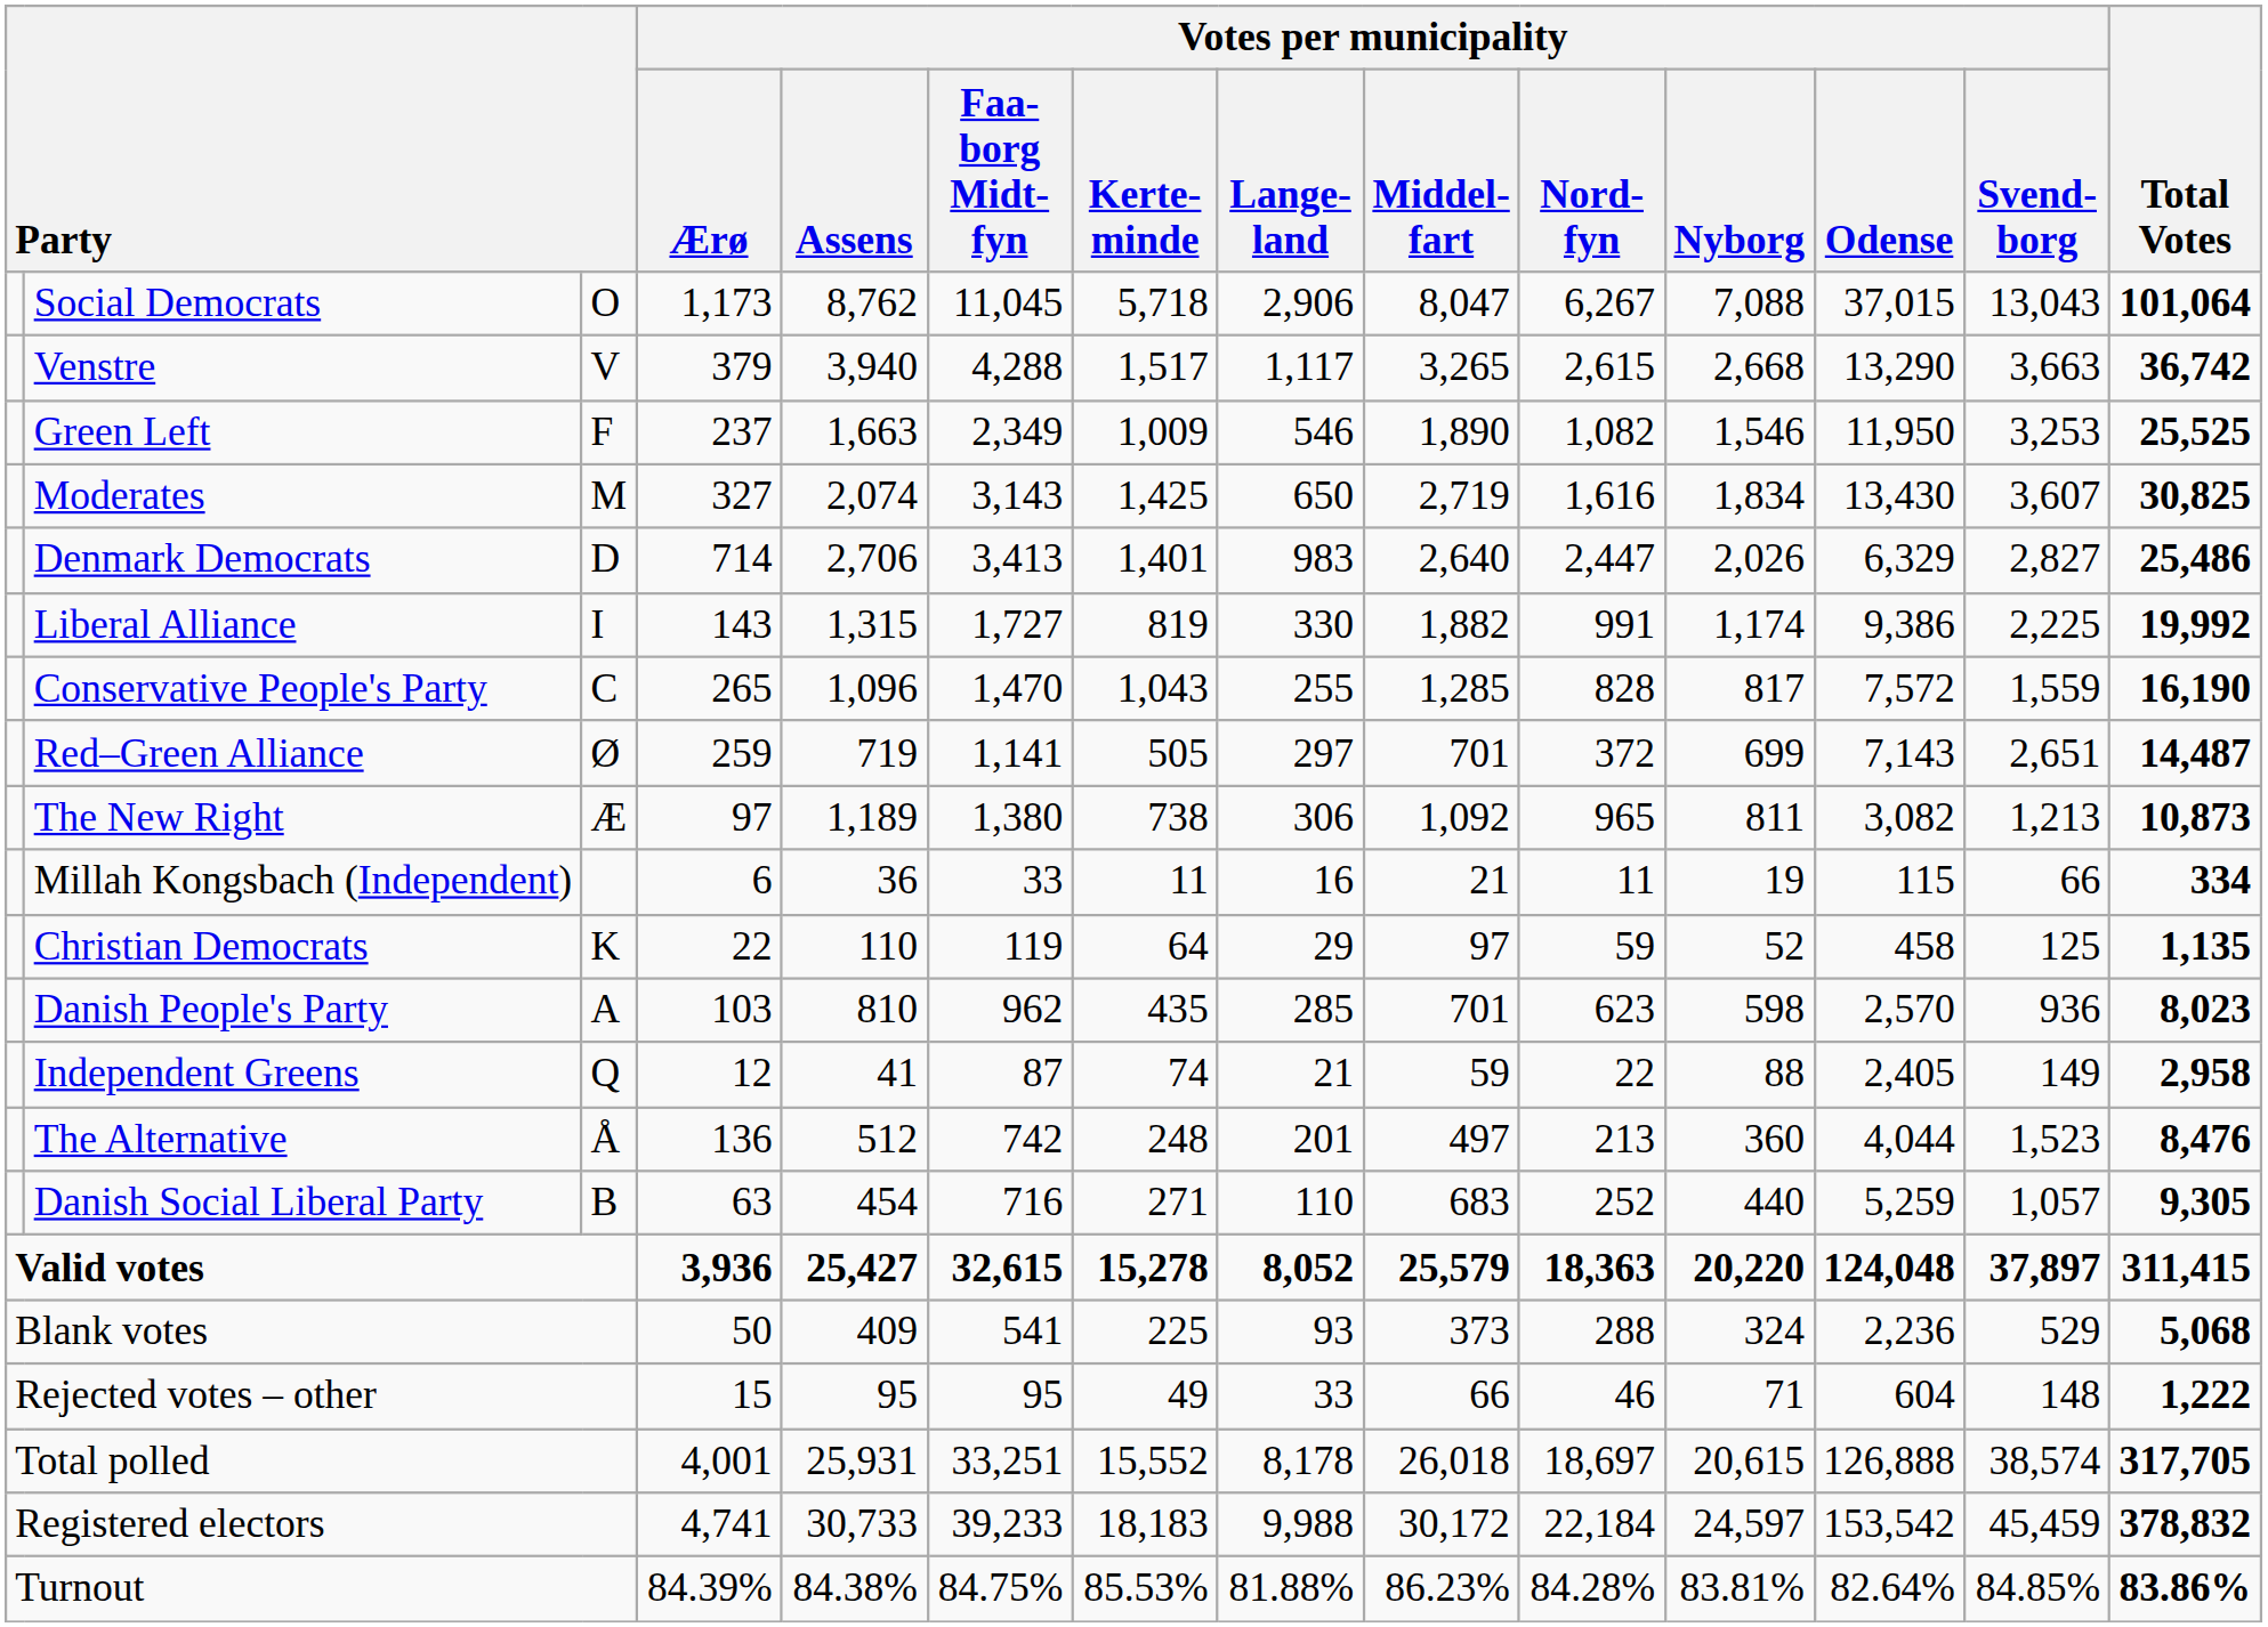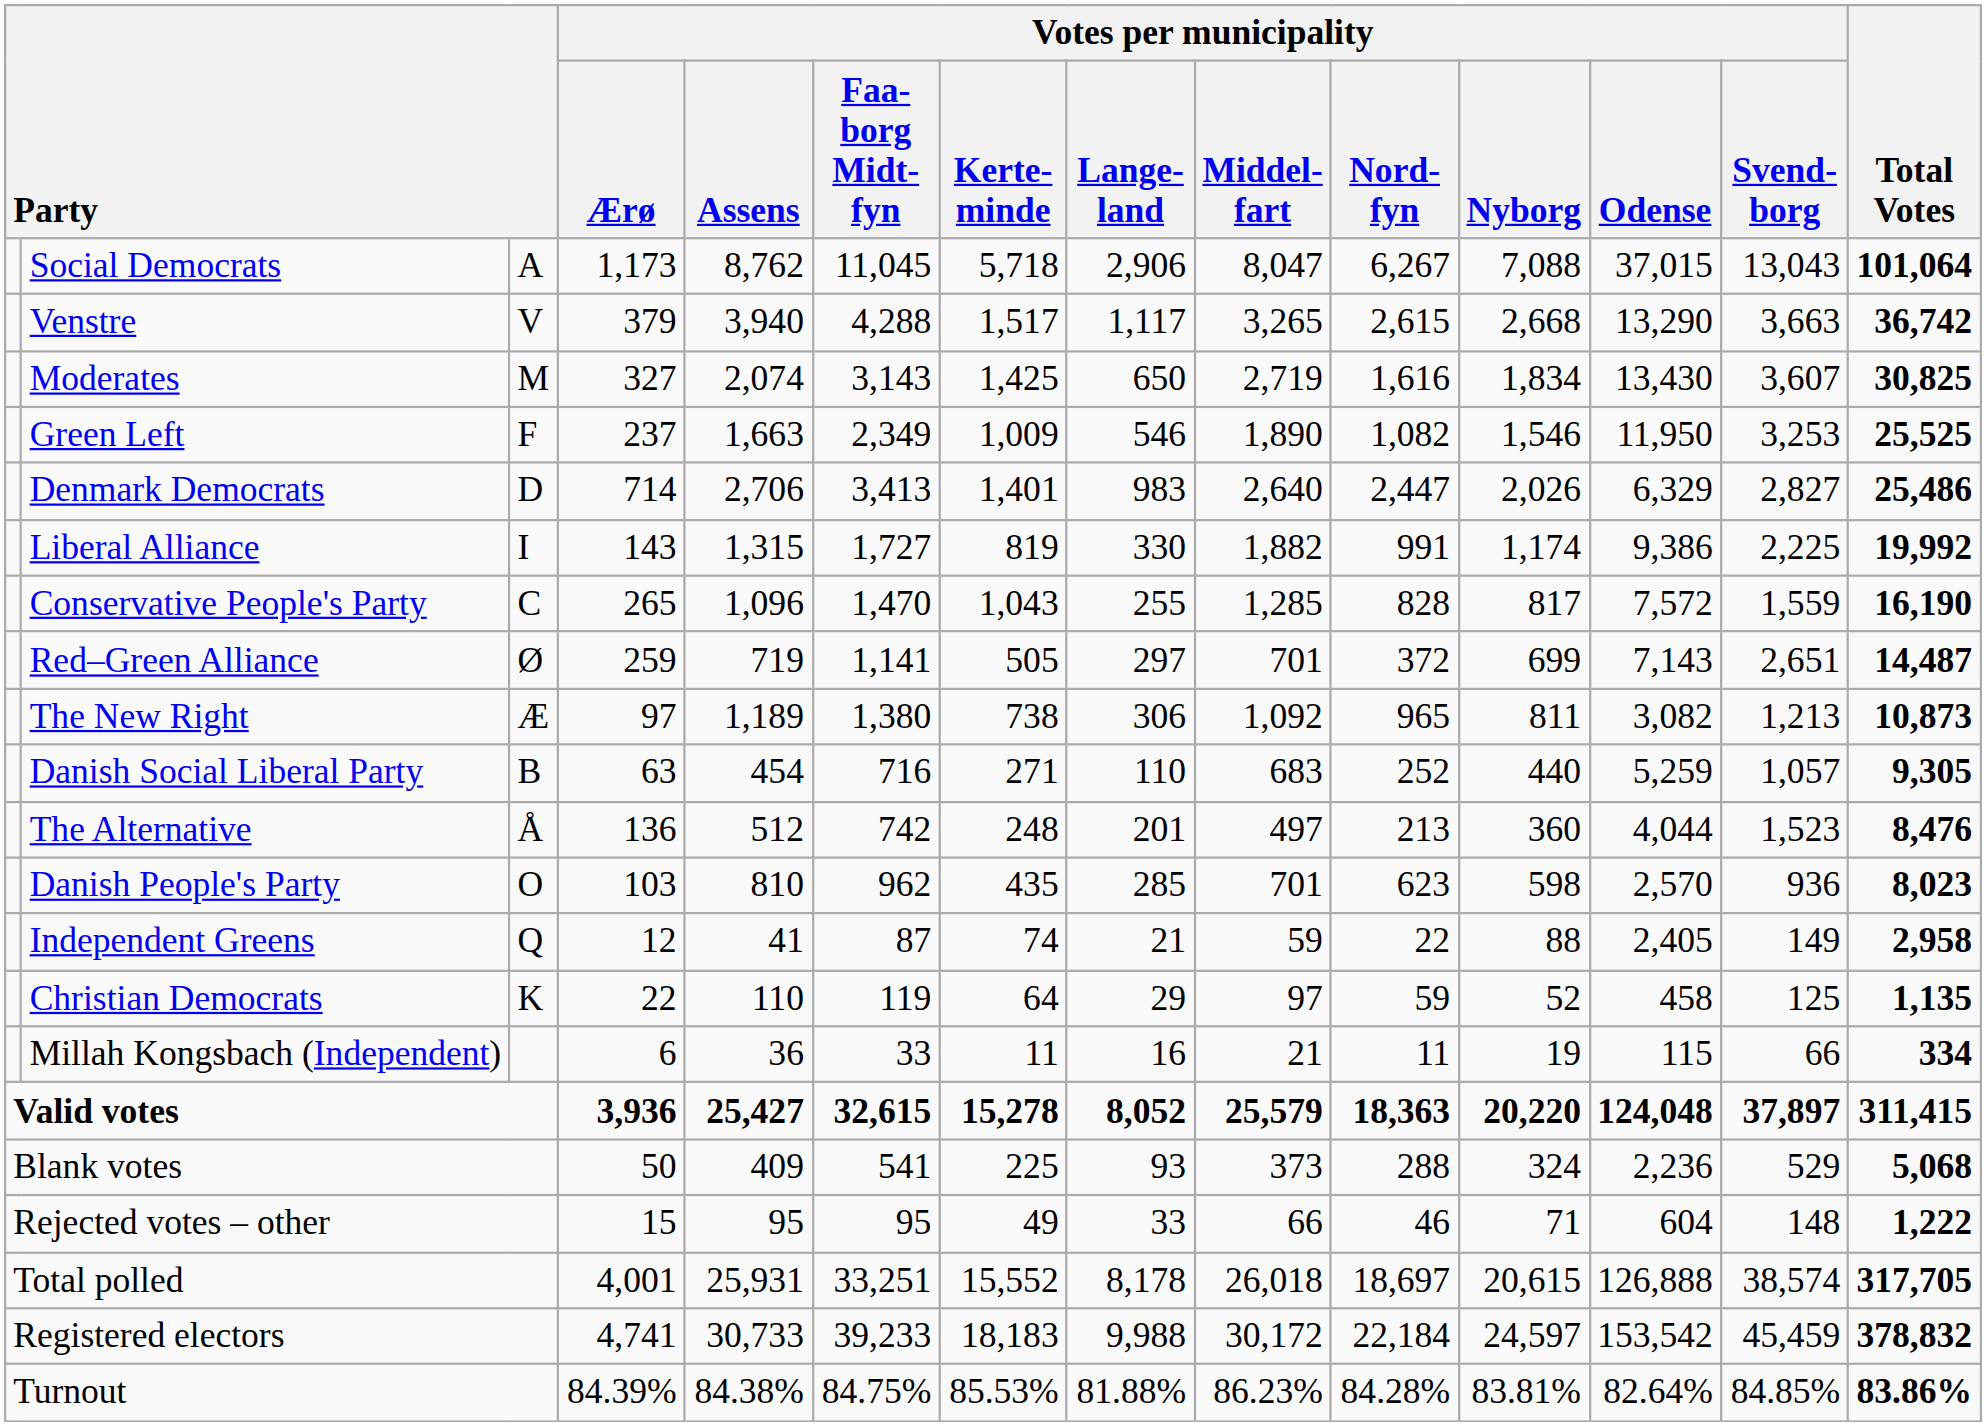 <table class="wikitable" border="1" style="text-align:right;">
 <tr>
 <th style="text-align:left;" valign=bottom rowspan=2 colspan=3>Party</th>
 <th colspan=10>Votes per municipality</th>
 <th align=center valign=bottom rowspan=2 width="50">Total Votes</th>
 </tr>
 <tr>
 <th align=center valign=bottom width="50"><a href='#'>Ærø</a></th>
 <th align=center valign=bottom width="50"><a href='#'>Assens</a></th>
 <th align=center valign=bottom width="50"><a href='#'>Faa- borg Midt- fyn</a></th>
 <th align=center valign=bottom width="50"><a href='#'>Kerte- minde</a></th>
 <th align=center valign=bottom width="50"><a href='#'>Lange- land</a></th>
 <th align=center valign=bottom width="50"><a href='#'>Middel- fart</a></th>
 <th align=center valign=bottom width="50"><a href='#'>Nord- fyn</a></th>
 <th align=center valign=bottom width="50"><a href='#'>Nyborg</a></th>
 <th align=center valign=bottom width="50"><a href='#'>Odense</a></th>
 <th align=center valign=bottom width="50"><a href='#'>Svend- borg</a></th>
 </tr>
 <tr>
 <td></td>
 <td align=left><a href='#'>Social Democrats</a></td>
-<td align=left>O</td>
+<td align=left>A</td>
 <td>1,173</td>
 <td>8,762</td>
 <td>11,045</td>
 <td>5,718</td>
 <td>2,906</td>
 <td>8,047</td>
 <td>6,267</td>
 <td>7,088</td>
 <td>37,015</td>
 <td>13,043</td>
 <td><strong>101,064</strong></td>
 </tr>
 <tr>
 <td></td>
 <td align=left><a href='#'>Venstre</a></td>
 <td align=left>V</td>
 <td>379</td>
 <td>3,940</td>
 <td>4,288</td>
 <td>1,517</td>
 <td>1,117</td>
 <td>3,265</td>
 <td>2,615</td>
 <td>2,668</td>
 <td>13,290</td>
 <td>3,663</td>
 <td><strong>36,742</strong></td>
 </tr>
 <tr>
 <td></td>
+<td align=left><a href='#'>Moderates</a></td>
+<td align=left>M</td>
+<td>327</td>
+<td>2,074</td>
+<td>3,143</td>
+<td>1,425</td>
+<td>650</td>
+<td>2,719</td>
+<td>1,616</td>
+<td>1,834</td>
+<td>13,430</td>
+<td>3,607</td>
+<td><strong>30,825</strong></td>
+</tr>
+<tr>
+<td></td>
 <td align=left><a href='#'>Green Left</a></td>
 <td align=left>F</td>
 <td>237</td>
 <td>1,663</td>
 <td>2,349</td>
 <td>1,009</td>
 <td>546</td>
 <td>1,890</td>
 <td>1,082</td>
 <td>1,546</td>
 <td>11,950</td>
 <td>3,253</td>
 <td><strong>25,525</strong></td>
-</tr>
-<tr>
-<td></td>
-<td align=left><a href='#'>Moderates</a></td>
-<td align=left>M</td>
-<td>327</td>
-<td>2,074</td>
-<td>3,143</td>
-<td>1,425</td>
-<td>650</td>
-<td>2,719</td>
-<td>1,616</td>
-<td>1,834</td>
-<td>13,430</td>
-<td>3,607</td>
-<td><strong>30,825</strong></td>
 </tr>
 <tr>
 <td></td>
 <td align=left><a href='#'>Denmark Democrats</a></td>
 <td align=left>D</td>
 <td>714</td>
 <td>2,706</td>
 <td>3,413</td>
 <td>1,401</td>
 <td>983</td>
 <td>2,640</td>
 <td>2,447</td>
 <td>2,026</td>
 <td>6,329</td>
 <td>2,827</td>
 <td><strong>25,486</strong></td>
 </tr>
 <tr>
 <td></td>
 <td align=left><a href='#'>Liberal Alliance</a></td>
 <td align=left>I</td>
 <td>143</td>
 <td>1,315</td>
 <td>1,727</td>
 <td>819</td>
 <td>330</td>
 <td>1,882</td>
 <td>991</td>
 <td>1,174</td>
 <td>9,386</td>
 <td>2,225</td>
 <td><strong>19,992</strong></td>
 </tr>
 <tr>
 <td></td>
 <td align=left style="white-space: nowrap;"><a href='#'>Conservative People's Party</a></td>
 <td align=left>C</td>
 <td>265</td>
 <td>1,096</td>
 <td>1,470</td>
 <td>1,043</td>
 <td>255</td>
 <td>1,285</td>
 <td>828</td>
 <td>817</td>
 <td>7,572</td>
 <td>1,559</td>
 <td><strong>16,190</strong></td>
 </tr>
 <tr>
 <td></td>
 <td align=left><a href='#'>Red–Green Alliance</a></td>
 <td align=left>Ø</td>
 <td>259</td>
 <td>719</td>
 <td>1,141</td>
 <td>505</td>
 <td>297</td>
 <td>701</td>
 <td>372</td>
 <td>699</td>
 <td>7,143</td>
 <td>2,651</td>
 <td><strong>14,487</strong></td>
 </tr>
 <tr>
 <td></td>
 <td align=left><a href='#'>The New Right</a></td>
 <td align=left>Æ</td>
 <td>97</td>
 <td>1,189</td>
 <td>1,380</td>
 <td>738</td>
 <td>306</td>
 <td>1,092</td>
 <td>965</td>
 <td>811</td>
 <td>3,082</td>
 <td>1,213</td>
 <td><strong>10,873</strong></td>
 </tr>
 <tr>
 <td></td>
-<td align=left>Millah Kongsbach (<a href='#'>Independent</a>)</td>
-<td></td>
-<td>6</td>
-<td>36</td>
-<td>33</td>
-<td>11</td>
-<td>16</td>
-<td>21</td>
-<td>11</td>
-<td>19</td>
-<td>115</td>
-<td>66</td>
-<td><strong>334</strong></td>
+<td align=left><a href='#'>Danish Social Liberal Party</a></td>
+<td align=left>B</td>
+<td>63</td>
+<td>454</td>
+<td>716</td>
+<td>271</td>
+<td>110</td>
+<td>683</td>
+<td>252</td>
+<td>440</td>
+<td>5,259</td>
+<td>1,057</td>
+<td><strong>9,305</strong></td>
 </tr>
 <tr>
 <td></td>
-<td align=left><a href='#'>Christian Democrats</a></td>
-<td align=left>K</td>
-<td>22</td>
-<td>110</td>
-<td>119</td>
-<td>64</td>
-<td>29</td>
-<td>97</td>
-<td>59</td>
-<td>52</td>
-<td>458</td>
-<td>125</td>
-<td><strong>1,135</strong></td>
+<td align=left><a href='#'>The Alternative</a></td>
+<td align=left>Å</td>
+<td>136</td>
+<td>512</td>
+<td>742</td>
+<td>248</td>
+<td>201</td>
+<td>497</td>
+<td>213</td>
+<td>360</td>
+<td>4,044</td>
+<td>1,523</td>
+<td><strong>8,476</strong></td>
 </tr>
 <tr>
 <td></td>
 <td align=left><a href='#'>Danish People's Party</a></td>
-<td align=left>A</td>
+<td align=left>O</td>
 <td>103</td>
 <td>810</td>
 <td>962</td>
 <td>435</td>
 <td>285</td>
 <td>701</td>
 <td>623</td>
 <td>598</td>
 <td>2,570</td>
 <td>936</td>
 <td><strong>8,023</strong></td>
 </tr>
 <tr>
 <td></td>
 <td align=left><a href='#'>Independent Greens</a></td>
 <td align=left>Q</td>
 <td>12</td>
 <td>41</td>
 <td>87</td>
 <td>74</td>
 <td>21</td>
 <td>59</td>
 <td>22</td>
 <td>88</td>
 <td>2,405</td>
 <td>149</td>
 <td><strong>2,958</strong></td>
 </tr>
 <tr>
 <td></td>
-<td align=left><a href='#'>The Alternative</a></td>
-<td align=left>Å</td>
-<td>136</td>
-<td>512</td>
-<td>742</td>
-<td>248</td>
-<td>201</td>
-<td>497</td>
-<td>213</td>
-<td>360</td>
-<td>4,044</td>
-<td>1,523</td>
-<td><strong>8,476</strong></td>
+<td align=left><a href='#'>Christian Democrats</a></td>
+<td align=left>K</td>
+<td>22</td>
+<td>110</td>
+<td>119</td>
+<td>64</td>
+<td>29</td>
+<td>97</td>
+<td>59</td>
+<td>52</td>
+<td>458</td>
+<td>125</td>
+<td><strong>1,135</strong></td>
 </tr>
 <tr>
 <td></td>
-<td align=left><a href='#'>Danish Social Liberal Party</a></td>
-<td align=left>B</td>
-<td>63</td>
-<td>454</td>
-<td>716</td>
-<td>271</td>
-<td>110</td>
-<td>683</td>
-<td>252</td>
-<td>440</td>
-<td>5,259</td>
-<td>1,057</td>
-<td><strong>9,305</strong></td>
+<td align=left>Millah Kongsbach (<a href='#'>Independent</a>)</td>
+<td></td>
+<td>6</td>
+<td>36</td>
+<td>33</td>
+<td>11</td>
+<td>16</td>
+<td>21</td>
+<td>11</td>
+<td>19</td>
+<td>115</td>
+<td>66</td>
+<td><strong>334</strong></td>
 </tr>
 <tr style="font-weight:bold">
 <td align=left colspan=3>Valid votes</td>
 <td>3,936</td>
 <td>25,427</td>
 <td>32,615</td>
 <td>15,278</td>
 <td>8,052</td>
 <td>25,579</td>
 <td>18,363</td>
 <td>20,220</td>
 <td>124,048</td>
 <td>37,897</td>
 <td>311,415</td>
 </tr>
 <tr>
 <td align=left colspan=3>Blank votes</td>
 <td>50</td>
 <td>409</td>
 <td>541</td>
 <td>225</td>
 <td>93</td>
 <td>373</td>
 <td>288</td>
 <td>324</td>
 <td>2,236</td>
 <td>529</td>
 <td><strong>5,068</strong></td>
 </tr>
 <tr>
 <td align=left colspan=3>Rejected votes – other</td>
 <td>15</td>
 <td>95</td>
 <td>95</td>
 <td>49</td>
 <td>33</td>
 <td>66</td>
 <td>46</td>
 <td>71</td>
 <td>604</td>
 <td>148</td>
 <td><strong>1,222</strong></td>
 </tr>
 <tr>
 <td align=left colspan=3>Total polled</td>
 <td>4,001</td>
 <td>25,931</td>
 <td>33,251</td>
 <td>15,552</td>
 <td>8,178</td>
 <td>26,018</td>
 <td>18,697</td>
 <td>20,615</td>
 <td>126,888</td>
 <td>38,574</td>
 <td><strong>317,705</strong></td>
 </tr>
 <tr>
 <td align=left colspan=3>Registered electors</td>
 <td>4,741</td>
 <td>30,733</td>
 <td>39,233</td>
 <td>18,183</td>
 <td>9,988</td>
 <td>30,172</td>
 <td>22,184</td>
 <td>24,597</td>
 <td>153,542</td>
 <td>45,459</td>
 <td><strong>378,832</strong></td>
 </tr>
 <tr>
 <td align=left colspan=3>Turnout</td>
 <td>84.39%</td>
 <td>84.38%</td>
 <td>84.75%</td>
 <td>85.53%</td>
 <td>81.88%</td>
 <td>86.23%</td>
 <td>84.28%</td>
 <td>83.81%</td>
 <td>82.64%</td>
 <td>84.85%</td>
 <td><strong>83.86%</strong></td>
 </tr>
 </table>
